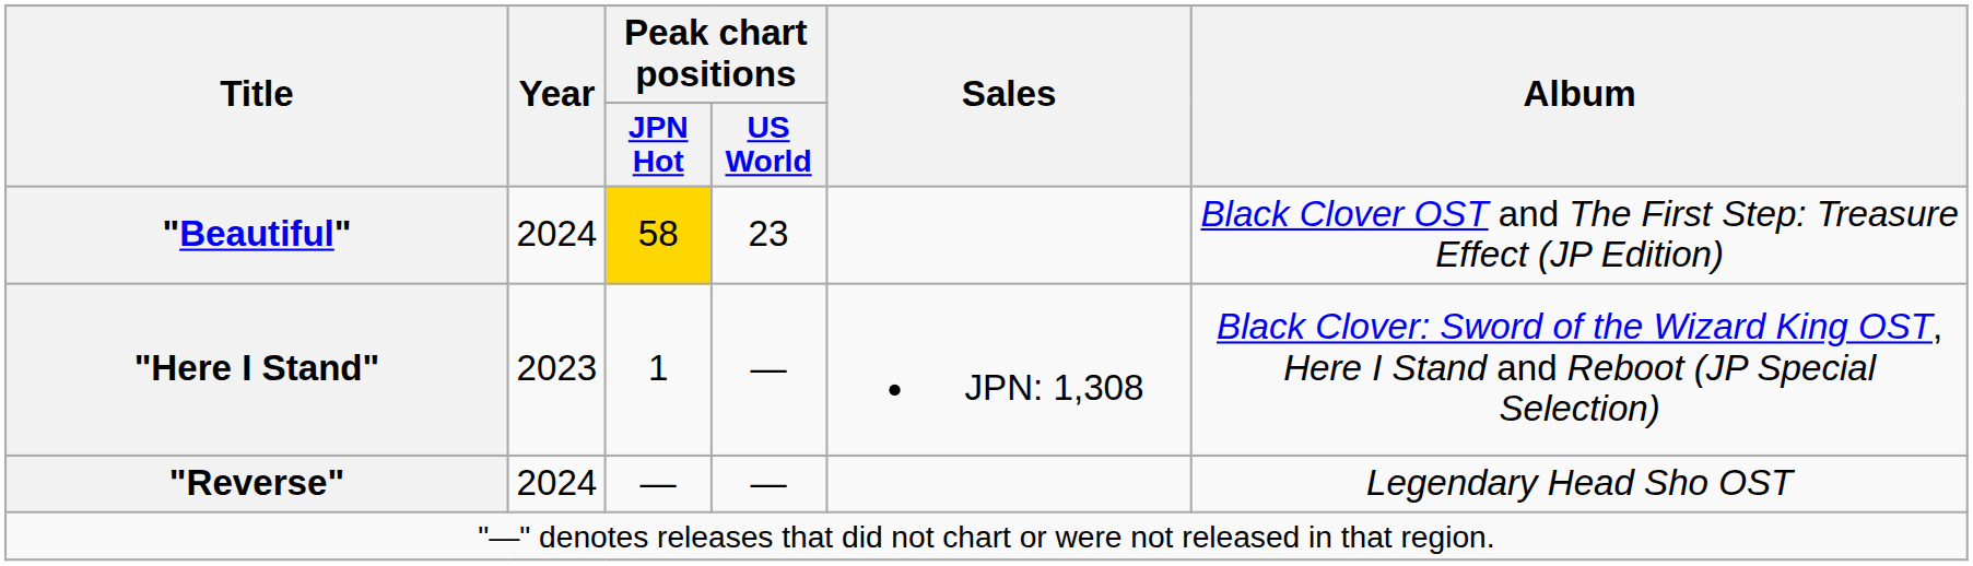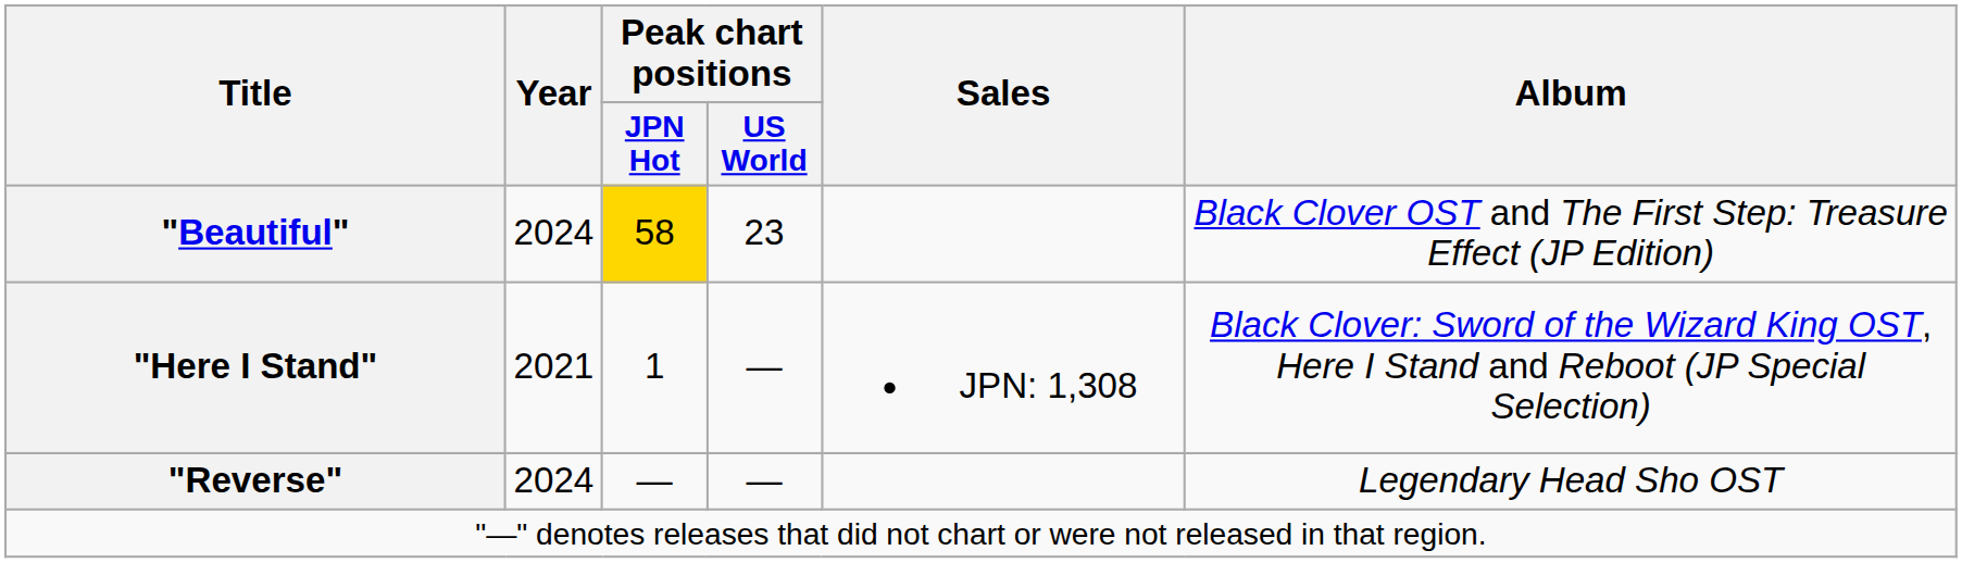 <table class="wikitable plainrowheaders" style="text-align:center;">
 <tr>
 <th scope="col" rowspan="2" style="width:18em;">Title</th>
 <th scope="col" rowspan="2" style="width:2em;">Year</th>
 <th scope="col" colspan="2">Peak chart positions</th>
 <th rowspan="2" style="width:12.25em;">Sales</th>
 <th scope="col" rowspan="2" style="width:30em;">Album</th>
 </tr>
 <tr>
 <th scope="col" style="width:3.5em;font-size:85%"><a href='#'>JPN<br>Hot</a><br></th>
 <th scope="col" style="width:3.5em;font-size:85%;"><a href='#'>US<br>World</a><br></th>
 </tr>
 <tr>
 <th scope="row">"<a href='#'>Beautiful</a>"</th>
 <td>2024</td>
 <td style="background: gold;">58</td>
 <td>23</td>
 <td></td>
 <td><em><a href='#'>Black Clover OST</a></em> and <em>The First Step: Treasure Effect (JP Edition)</em></td>
 </tr>
 <tr>
 <th scope="row">"Here I Stand"</th>
-<td>2023</td>
+<td>2021</td>
 <td>1</td>
 <td>—</td>
 <td><br><ul><li>JPN: 1,308</li></ul></td>
 <td><em><a href='#'>Black Clover: Sword of the Wizard King OST</a></em>, <br><em>Here I Stand</em> and <em>Reboot (JP Special Selection)</em></td>
 </tr>
 <tr>
 <th scope="row">"Reverse"</th>
 <td>2024</td>
 <td>—</td>
 <td>—</td>
 <td></td>
 <td><em>Legendary Head Sho OST</em></td>
 </tr>
 <tr>
 <td colspan="7" style="font-size:85%">"—" denotes releases that did not chart or were not released in that region.</td>
 </tr>
 </table>
